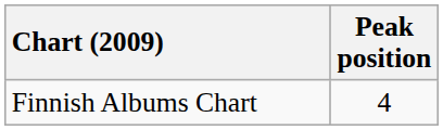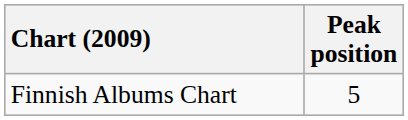 <table class="wikitable">
 <tr>
 <th style="text-align:left; width:180px;">Chart (2009)</th>
 <th align="left">Peak<br>position</th>
 </tr>
 <tr>
 <td align="left">Finnish Albums Chart</td>
-<td style="text-align:center;">4</td>
+<td style="text-align:center;">5</td>
 </tr>
 </table>
